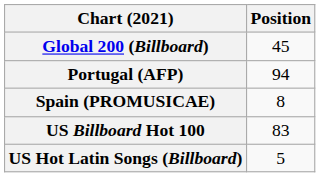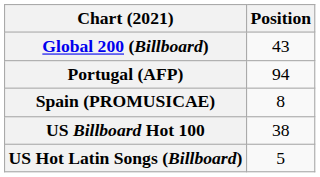 <table class="wikitable sortable plainrowheaders" style="text-align:center">
 <tr>
 <th scope="col">Chart (2021)</th>
 <th scope="col">Position</th>
 </tr>
 <tr>
 <th scope="row"><a href='#'>Global 200</a> (<em>Billboard</em>)</th>
-<td>45</td>
+<td>43</td>
 </tr>
 <tr>
 <th scope="row">Portugal (AFP)</th>
 <td>94</td>
 </tr>
 <tr>
 <th scope="row">Spain (PROMUSICAE)</th>
 <td>8</td>
 </tr>
 <tr>
 <th scope="row">US <em>Billboard</em> Hot 100</th>
-<td>83</td>
+<td>38</td>
 </tr>
 <tr>
 <th scope="row">US Hot Latin Songs (<em>Billboard</em>)</th>
 <td>5</td>
 </tr>
 </table>
